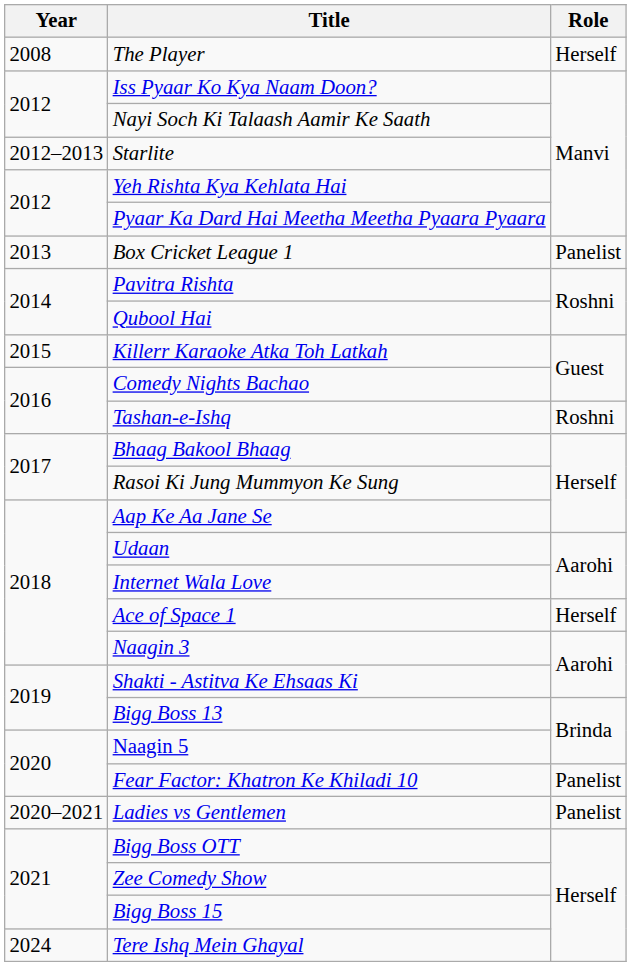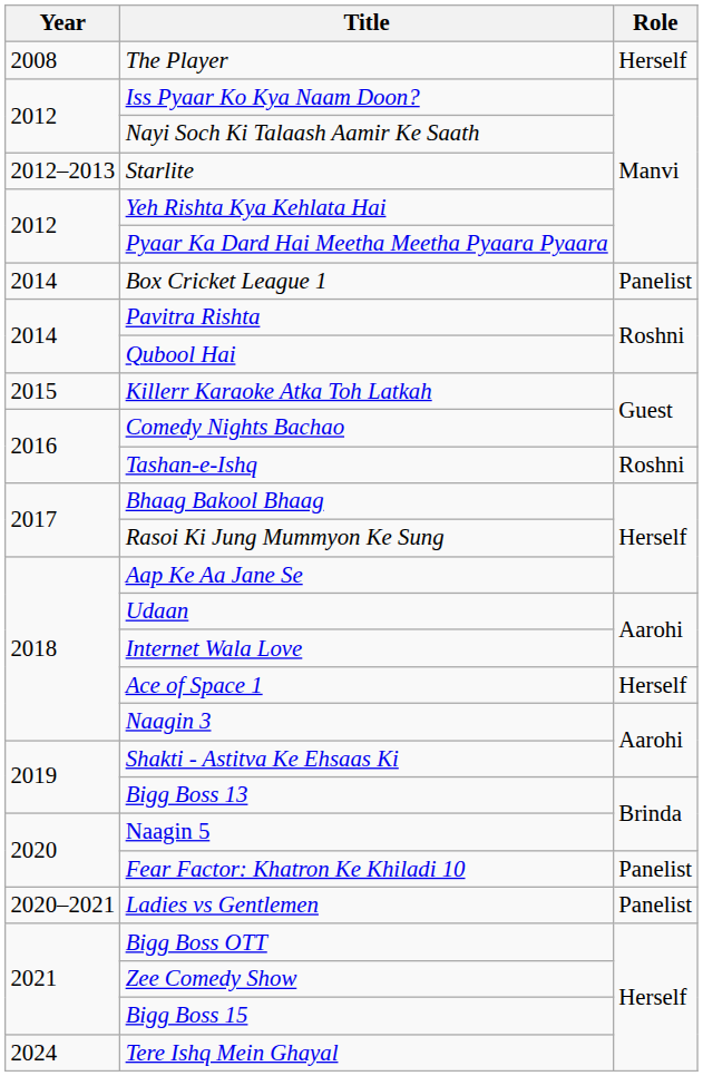 <table class="wikitable">
 <tr>
 <th>Year</th>
 <th>Title</th>
 <th>Role</th>
 </tr>
 <tr>
 <td>2008</td>
 <td><em>The Player</em></td>
 <td>Herself</td>
 </tr>
 <tr>
 <td rowspan="2">2012</td>
 <td><em><a href='#'>Iss Pyaar Ko Kya Naam Doon?</a></em></td>
 <td rowspan="5">Manvi</td>
 </tr>
 <tr>
 <td><em>Nayi Soch Ki Talaash Aamir Ke Saath</em></td>
 </tr>
 <tr>
 <td>2012–2013</td>
 <td><em>Starlite</em></td>
 </tr>
 <tr>
 <td rowspan="2">2012</td>
 <td><em><a href='#'>Yeh Rishta Kya Kehlata Hai</a></em></td>
 </tr>
 <tr>
 <td><em><a href='#'>Pyaar Ka Dard Hai Meetha Meetha Pyaara Pyaara</a></em></td>
 </tr>
 <tr>
-<td>2013</td>
+<td>2014</td>
 <td><em>Box Cricket League 1</em></td>
 <td>Panelist</td>
 </tr>
 <tr>
 <td rowspan="2">2014</td>
 <td><em><a href='#'>Pavitra Rishta</a></em></td>
 <td rowspan="2">Roshni</td>
 </tr>
 <tr>
 <td><em><a href='#'>Qubool Hai</a></em></td>
 </tr>
 <tr>
 <td>2015</td>
 <td><em><a href='#'>Killerr Karaoke Atka Toh Latkah</a></em></td>
 <td rowspan="2">Guest</td>
 </tr>
 <tr>
 <td rowspan="2">2016</td>
 <td><em><a href='#'>Comedy Nights Bachao</a></em></td>
 </tr>
 <tr>
 <td><em><a href='#'>Tashan-e-Ishq</a></em></td>
 <td>Roshni</td>
 </tr>
 <tr>
 <td rowspan="2">2017</td>
 <td><em><a href='#'>Bhaag Bakool Bhaag</a></em></td>
 <td rowspan="3">Herself</td>
 </tr>
 <tr>
 <td><em>Rasoi Ki Jung Mummyon Ke Sung</em></td>
 </tr>
 <tr>
 <td rowspan="5">2018</td>
 <td><em><a href='#'>Aap Ke Aa Jane Se</a></em></td>
 </tr>
 <tr>
 <td><a href='#'><em>Udaan</em></a></td>
 <td rowspan="2">Aarohi</td>
 </tr>
 <tr>
 <td><em><a href='#'>Internet Wala Love</a></em></td>
 </tr>
 <tr>
 <td><em><a href='#'>Ace of Space 1</a></em></td>
 <td>Herself</td>
 </tr>
 <tr>
 <td><em><a href='#'>Naagin 3</a></em></td>
 <td rowspan="2">Aarohi</td>
 </tr>
 <tr>
 <td rowspan="2">2019</td>
 <td><em><a href='#'>Shakti - Astitva Ke Ehsaas Ki</a></em></td>
 </tr>
 <tr>
 <td><em><a href='#'>Bigg Boss 13</a></em></td>
 <td rowspan="2">Brinda</td>
 </tr>
 <tr>
 <td rowspan="2">2020</td>
 <td><em><a href='#'></em>Naagin 5<em></a></em></td>
 </tr>
 <tr>
 <td><em><a href='#'>Fear Factor: Khatron Ke Khiladi 10</a></em></td>
 <td>Panelist</td>
 </tr>
 <tr>
 <td>2020–2021</td>
 <td><em><a href='#'>Ladies vs Gentlemen</a></em></td>
 <td>Panelist</td>
 </tr>
 <tr>
 <td rowspan="3">2021</td>
 <td><em><a href='#'>Bigg Boss OTT</a></em></td>
 <td rowspan="5">Herself</td>
 </tr>
 <tr>
 <td><em><a href='#'>Zee Comedy Show</a></em></td>
 </tr>
 <tr>
 <td><em><a href='#'>Bigg Boss 15</a></em></td>
 </tr>
 <tr>
 <td>2024</td>
 <td><em><a href='#'>Tere Ishq Mein Ghayal</a></em></td>
 </tr>
 </table>
